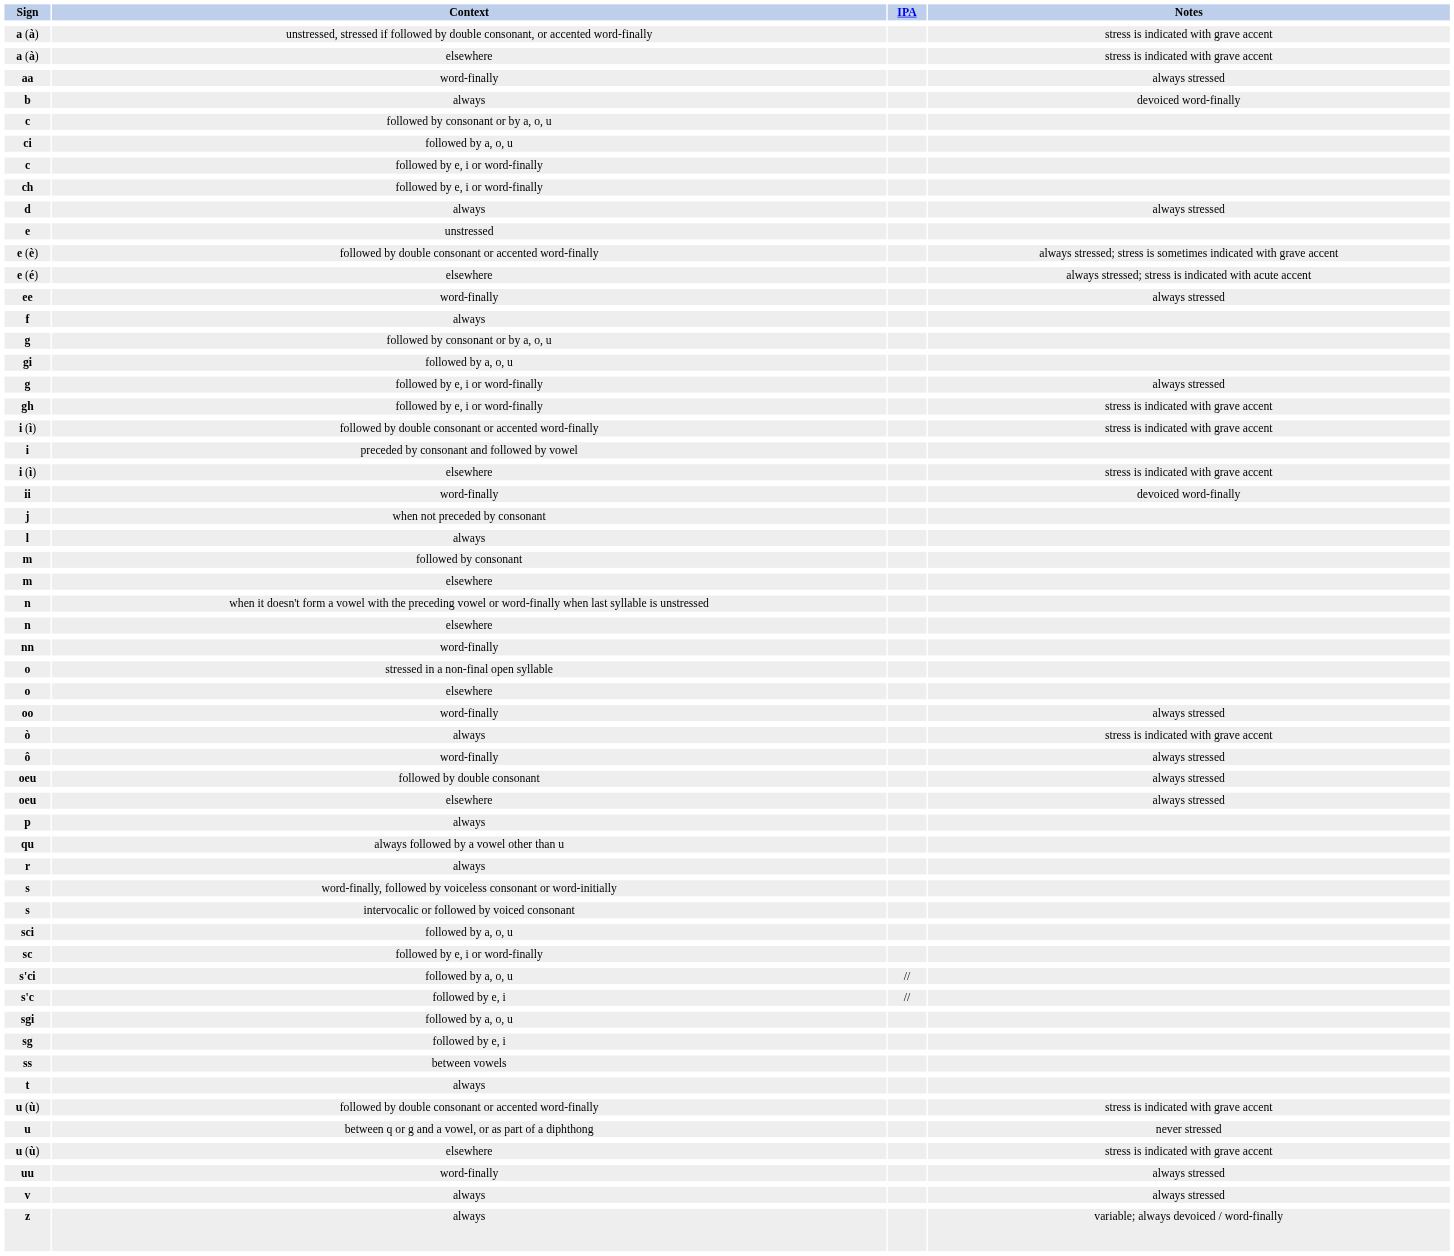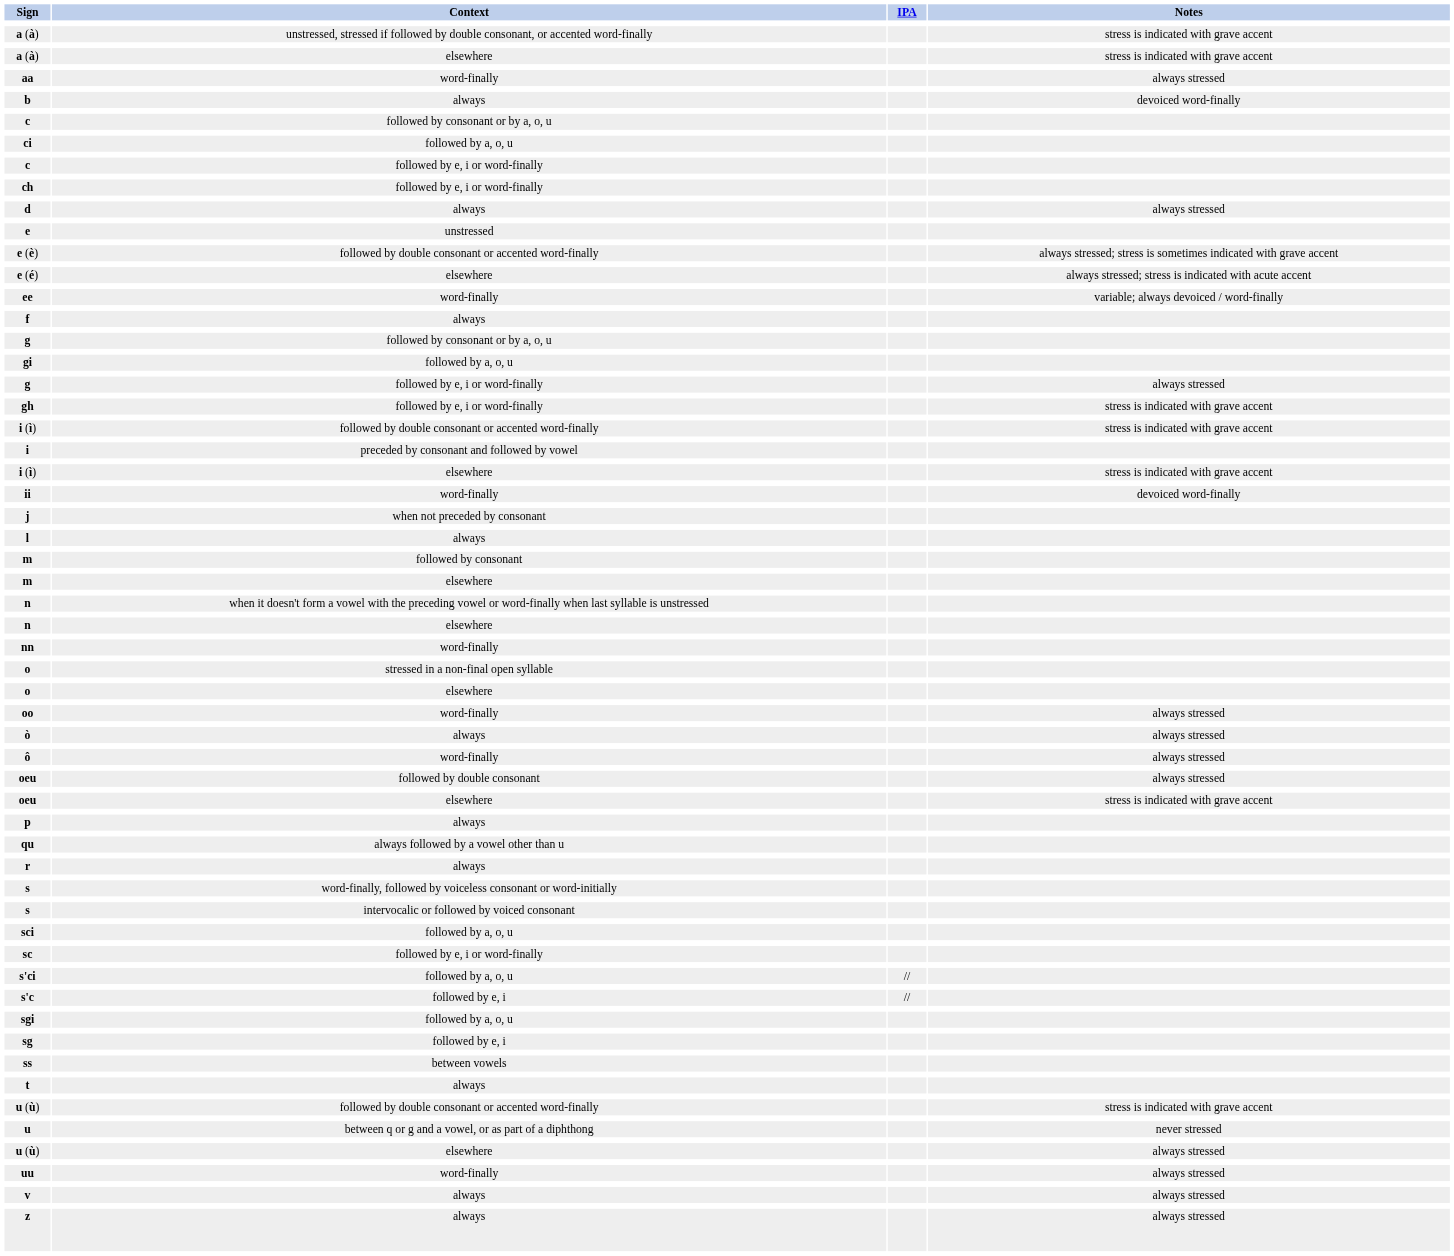 <table border="0" cellspacing="2px" cellpadding="2px" width="100%">
 <tr>
 </tr>
 <tr>
 <td colspan="8"></td>
 </tr>
 <tr bgcolor="#BECFEB" valign=top align="center">
 <th>Sign</th>
 <th>Context</th>
 <th><a href='#'>IPA</a></th>
 <th>Notes</th>
 </tr>
 <tr>
 <td colspan="8"></td>
 </tr>
 <tr bgcolor="#EEEEEE" valign=top align="center">
 <td><strong>a</strong> (<strong>à</strong>)</td>
 <td>unstressed, stressed if followed by double consonant, or accented word-finally</td>
 <td></td>
 <td>stress is indicated with grave accent</td>
 </tr>
 <tr>
 <td colspan="8"></td>
 </tr>
 <tr bgcolor="#EEEEEE" valign=top align="center">
 <td><strong>a</strong> (<strong>à</strong>)</td>
 <td>elsewhere</td>
 <td></td>
 <td>stress is indicated with grave accent</td>
 </tr>
 <tr>
 <td colspan="8"></td>
 </tr>
 <tr bgcolor="#EEEEEE" valign=top align="center">
 <td><strong>aa</strong></td>
 <td>word-finally</td>
 <td></td>
 <td>always stressed</td>
 </tr>
 <tr>
 <td colspan="8"></td>
 </tr>
 <tr bgcolor="#EEEEEE" valign=top align="center">
 <td><strong>b</strong></td>
 <td>always</td>
 <td></td>
 <td>devoiced  word-finally</td>
 </tr>
 <tr>
 <td colspan="8"></td>
 </tr>
 <tr bgcolor="#EEEEEE" valign=top align="center">
 <td><strong>c</strong></td>
 <td>followed by consonant or by a, o, u</td>
 <td></td>
 <td></td>
 </tr>
 <tr>
 <td colspan="8"></td>
 </tr>
 <tr bgcolor="#EEEEEE" valign=top align="center">
 <td><strong>ci</strong></td>
 <td>followed by a, o, u</td>
 <td></td>
 <td></td>
 </tr>
 <tr>
 <td colspan="8"></td>
 </tr>
 <tr bgcolor="#EEEEEE" valign=top align="center">
 <td><strong>c</strong></td>
 <td>followed by e, i or word-finally</td>
 <td></td>
 <td></td>
 </tr>
 <tr>
 <td colspan="8"></td>
 </tr>
 <tr bgcolor="#EEEEEE" valign=top align="center">
 <td><strong>ch</strong></td>
 <td>followed by e, i or word-finally</td>
 <td></td>
 <td></td>
 </tr>
 <tr>
 <td colspan="8"></td>
 </tr>
 <tr bgcolor="#EEEEEE" valign=top align="center">
 <td><strong>d</strong></td>
 <td>always</td>
 <td></td>
 <td>always stressed</td>
 </tr>
 <tr>
 <td colspan="8"></td>
 </tr>
 <tr bgcolor="#EEEEEE" valign=top align="center">
 <td><strong>e</strong></td>
 <td>unstressed</td>
 <td></td>
 <td></td>
 </tr>
 <tr>
 <td colspan="8"></td>
 </tr>
 <tr bgcolor="#EEEEEE" valign=top align="center">
 <td><strong>e</strong> (<strong>è</strong>)</td>
 <td>followed by double consonant or accented word-finally</td>
 <td></td>
 <td>always stressed; stress is sometimes indicated with grave accent</td>
 </tr>
 <tr>
 <td colspan="8"></td>
 </tr>
 <tr bgcolor="#EEEEEE" valign=top align="center">
 <td><strong>e</strong> (<strong>é</strong>)</td>
 <td>elsewhere</td>
 <td></td>
 <td>always stressed; stress is indicated with acute accent</td>
 </tr>
 <tr>
 <td colspan="8"></td>
 </tr>
 <tr bgcolor="#EEEEEE" valign=top align="center">
 <td><strong>ee</strong></td>
 <td>word-finally</td>
 <td></td>
-<td>always stressed</td>
+<td>variable; always devoiced / word-finally</td>
 </tr>
 <tr>
 <td colspan="8"></td>
 </tr>
 <tr bgcolor="#EEEEEE" valign=top align="center">
 <td><strong>f</strong></td>
 <td>always</td>
 <td></td>
 <td></td>
 </tr>
 <tr>
 <td colspan="8"></td>
 </tr>
 <tr bgcolor="#EEEEEE" valign=top align="center">
 <td><strong>g</strong></td>
 <td>followed by consonant or by a, o, u</td>
 <td></td>
 <td></td>
 </tr>
 <tr>
 <td colspan="8"></td>
 </tr>
 <tr bgcolor="#EEEEEE" valign=top align="center">
 <td><strong>gi</strong></td>
 <td>followed by a, o, u</td>
 <td></td>
 <td></td>
 </tr>
 <tr>
 <td colspan="8"></td>
 </tr>
 <tr bgcolor="#EEEEEE" valign=top align="center">
 <td><strong>g</strong></td>
 <td>followed by e, i or word-finally</td>
 <td></td>
 <td>always stressed</td>
 </tr>
 <tr>
 <td colspan="8"></td>
 </tr>
 <tr bgcolor="#EEEEEE" valign=top align="center">
 <td><strong>gh</strong></td>
 <td>followed by e, i or word-finally</td>
 <td></td>
 <td>stress is indicated with grave accent</td>
 </tr>
 <tr>
 <td colspan="8"></td>
 </tr>
 <tr bgcolor="#EEEEEE" valign=top align="center">
 <td><strong>i</strong> (<strong>ì</strong>)</td>
 <td>followed by double consonant or accented word-finally</td>
 <td></td>
 <td>stress is indicated with grave accent</td>
 </tr>
 <tr>
 <td colspan="8"></td>
 </tr>
 <tr bgcolor="#EEEEEE" valign=top align="center">
 <td><strong>i</strong></td>
 <td>preceded by consonant and followed by vowel</td>
 <td></td>
 <td></td>
 </tr>
 <tr>
 <td colspan="8"></td>
 </tr>
 <tr bgcolor="#EEEEEE" valign=top align="center">
 <td><strong>i</strong> (<strong>ì</strong>)</td>
 <td>elsewhere</td>
 <td></td>
 <td>stress is indicated with grave accent</td>
 </tr>
 <tr>
 <td colspan="8"></td>
 </tr>
 <tr bgcolor="#EEEEEE" valign=top align="center">
 <td><strong>ii</strong></td>
 <td>word-finally</td>
 <td></td>
 <td>devoiced  word-finally</td>
 </tr>
 <tr>
 <td colspan="8"></td>
 </tr>
 <tr bgcolor="#EEEEEE" valign=top align="center">
 <td><strong>j</strong></td>
 <td>when not preceded by consonant</td>
 <td></td>
 <td></td>
 </tr>
 <tr>
 <td colspan="8"></td>
 </tr>
 <tr bgcolor="#EEEEEE" valign=top align="center">
 <td><strong>l</strong></td>
 <td>always</td>
 <td></td>
 <td></td>
 </tr>
 <tr>
 <td colspan="8"></td>
 </tr>
 <tr bgcolor="#EEEEEE" valign=top align="center">
 <td><strong>m</strong></td>
 <td>followed by consonant</td>
 <td></td>
 <td></td>
 </tr>
 <tr>
 <td colspan="8"></td>
 </tr>
 <tr bgcolor="#EEEEEE" valign=top align="center">
 <td><strong>m</strong></td>
 <td>elsewhere</td>
 <td></td>
 <td></td>
 </tr>
 <tr>
 <td colspan="8"></td>
 </tr>
 <tr bgcolor="#EEEEEE" valign=top align="center">
 <td><strong>n</strong></td>
 <td>when it doesn't form a vowel with the preceding vowel or word-finally when last syllable is unstressed</td>
 <td></td>
 <td></td>
 </tr>
 <tr>
 <td colspan="8"></td>
 </tr>
 <tr bgcolor="#EEEEEE" valign=top align="center">
 <td><strong>n</strong></td>
 <td>elsewhere</td>
 <td></td>
 <td></td>
 </tr>
 <tr>
 <td colspan="8"></td>
 </tr>
 <tr bgcolor="#EEEEEE" valign=top align="center">
 <td><strong>nn</strong></td>
 <td>word-finally</td>
 <td></td>
 <td></td>
 </tr>
 <tr>
 <td colspan="8"></td>
 </tr>
 <tr bgcolor="#EEEEEE" valign=top align="center">
 <td><strong>o</strong></td>
 <td>stressed in a non-final open syllable</td>
 <td></td>
 <td></td>
 </tr>
 <tr>
 <td colspan="8"></td>
 </tr>
 <tr bgcolor="#EEEEEE" valign=top align="center">
 <td><strong>o</strong></td>
 <td>elsewhere</td>
 <td></td>
 <td></td>
 </tr>
 <tr>
 <td colspan="8"></td>
 </tr>
 <tr bgcolor="#EEEEEE" valign=top align="center">
 <td><strong>oo</strong></td>
 <td>word-finally</td>
 <td></td>
 <td>always stressed</td>
 </tr>
 <tr>
 <td colspan="8"></td>
 </tr>
 <tr bgcolor="#EEEEEE" valign=top align="center">
 <td><strong>ò</strong></td>
 <td>always</td>
 <td></td>
-<td>stress is indicated with grave accent</td>
+<td>always stressed</td>
 </tr>
 <tr>
 <td colspan="8"></td>
 </tr>
 <tr bgcolor="#EEEEEE" valign=top align="center">
 <td><strong>ô</strong></td>
 <td>word-finally</td>
 <td></td>
 <td>always stressed</td>
 </tr>
 <tr>
 <td colspan="8"></td>
 </tr>
 <tr bgcolor="#EEEEEE" valign=top align="center">
 <td><strong>oeu</strong></td>
 <td>followed by double consonant</td>
 <td><br></td>
 <td>always stressed</td>
 </tr>
 <tr>
 <td colspan="8"></td>
 </tr>
 <tr bgcolor="#EEEEEE" valign=top align="center">
 <td><strong>oeu</strong></td>
 <td>elsewhere</td>
 <td><br></td>
-<td>always stressed</td>
+<td>stress is indicated with grave accent</td>
 </tr>
 <tr>
 <td colspan="8"></td>
 </tr>
 <tr bgcolor="#EEEEEE" valign=top align="center">
 <td><strong>p</strong></td>
 <td>always</td>
 <td></td>
 <td></td>
 </tr>
 <tr>
 <td colspan="8"></td>
 </tr>
 <tr bgcolor="#EEEEEE" valign=top align="center">
 <td><strong>qu</strong></td>
 <td>always followed by a vowel other than u</td>
 <td></td>
 <td></td>
 </tr>
 <tr>
 <td colspan="8"></td>
 </tr>
 <tr bgcolor="#EEEEEE" valign=top align="center">
 <td><strong>r</strong></td>
 <td>always</td>
 <td></td>
 <td></td>
 </tr>
 <tr>
 <td colspan="8"></td>
 </tr>
 <tr bgcolor="#EEEEEE" valign=top align="center">
 <td><strong>s</strong></td>
 <td>word-finally, followed by voiceless consonant or word-initially</td>
 <td></td>
 <td></td>
 </tr>
 <tr>
 <td colspan="8"></td>
 </tr>
 <tr bgcolor="#EEEEEE" valign=top align="center">
 <td><strong>s</strong></td>
 <td>intervocalic or followed by voiced consonant</td>
 <td></td>
 <td></td>
 </tr>
 <tr>
 <td colspan="8"></td>
 </tr>
 <tr bgcolor="#EEEEEE" valign=top align="center">
 <td><strong>sci</strong></td>
 <td>followed by a, o, u</td>
 <td></td>
 <td></td>
 </tr>
 <tr>
 <td colspan="8"></td>
 </tr>
 <tr bgcolor="#EEEEEE" valign=top align="center">
 <td><strong>sc</strong></td>
 <td>followed by e, i or word-finally</td>
 <td></td>
 <td></td>
 </tr>
 <tr>
 <td colspan="8"></td>
 </tr>
 <tr bgcolor="#EEEEEE" valign=top align="center">
 <td><strong>s'ci</strong></td>
 <td>followed by a, o, u</td>
 <td>//</td>
 <td></td>
 </tr>
 <tr>
 <td colspan="8"></td>
 </tr>
 <tr bgcolor="#EEEEEE" valign=top align="center">
 <td><strong>s'c</strong></td>
 <td>followed by e, i</td>
 <td>//</td>
 <td></td>
 </tr>
 <tr>
 <td colspan="8"></td>
 </tr>
 <tr bgcolor="#EEEEEE" valign=top align="center">
 <td><strong>sgi</strong></td>
 <td>followed by a, o, u</td>
 <td></td>
 <td></td>
 </tr>
 <tr>
 <td colspan="8"></td>
 </tr>
 <tr bgcolor="#EEEEEE" valign=top align="center">
 <td><strong>sg</strong></td>
 <td>followed by e, i</td>
 <td></td>
 <td></td>
 </tr>
 <tr>
 <td colspan="8"></td>
 </tr>
 <tr bgcolor="#EEEEEE" valign=top align="center">
 <td><strong>ss</strong></td>
 <td>between vowels</td>
 <td></td>
 <td></td>
 </tr>
 <tr>
 <td colspan="8"></td>
 </tr>
 <tr bgcolor="#EEEEEE" valign=top align="center">
 <td><strong>t</strong></td>
 <td>always</td>
 <td></td>
 <td></td>
 </tr>
 <tr>
 <td colspan="8"></td>
 </tr>
 <tr bgcolor="#EEEEEE" valign=top align="center">
 <td><strong>u</strong> (<strong>ù</strong>)</td>
 <td>followed by double consonant or accented word-finally</td>
 <td></td>
 <td>stress is indicated with grave accent</td>
 </tr>
 <tr>
 <td colspan="8"></td>
 </tr>
 <tr bgcolor="#EEEEEE" valign=top align="center">
 <td><strong>u</strong></td>
 <td>between q or g and a vowel, or as part of a diphthong</td>
 <td></td>
 <td>never stressed</td>
 </tr>
 <tr>
 <td colspan="8"></td>
 </tr>
 <tr bgcolor="#EEEEEE" valign=top align="center">
 <td><strong>u</strong> (<strong>ù</strong>)</td>
 <td>elsewhere</td>
 <td></td>
-<td>stress is indicated with grave accent</td>
+<td>always stressed</td>
 </tr>
 <tr>
 <td colspan="8"></td>
 </tr>
 <tr bgcolor="#EEEEEE" valign=top align="center">
 <td><strong>uu</strong></td>
 <td>word-finally</td>
 <td></td>
 <td>always stressed</td>
 </tr>
 <tr>
 <td colspan="8"></td>
 </tr>
 <tr bgcolor="#EEEEEE" valign=top align="center">
 <td><strong>v</strong></td>
 <td>always</td>
 <td><br></td>
 <td>always stressed</td>
 </tr>
 <tr>
 <td colspan="8"></td>
 </tr>
 <tr bgcolor="#EEEEEE" valign=top align="center">
 <td><strong>z</strong></td>
 <td>always</td>
 <td><br><br><br></td>
-<td>variable; always devoiced / word-finally</td>
+<td>always stressed</td>
 </tr>
 </table>
